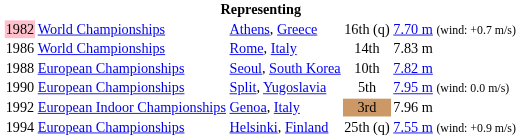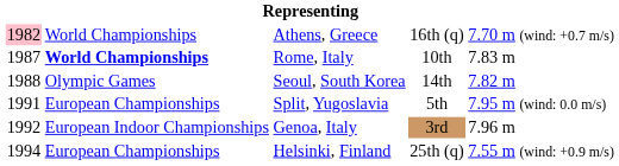 <table>
 <tr>
 <th colspan="6">Representing </th>
 </tr>
 <tr>
 <td style="background: pink;">1982</td>
 <td><a href='#'>World Championships</a></td>
 <td><a href='#'>Athens</a>, <a href='#'>Greece</a></td>
 <td>16th (q)</td>
 <td><a href='#'>7.70 m</a> <small>(wind: +0.7 m/s)</small></td>
 </tr>
 <tr>
-<td>1986</td>
-<td><a href='#'>World Championships</a></td>
+<td>1987</td>
+<td><strong><a href='#'>World Championships</a></strong></td>
 <td><a href='#'>Rome</a>, <a href='#'>Italy</a></td>
-<td align="center">14th</td>
+<td align="center">10th</td>
 <td>7.83 m</td>
 </tr>
 <tr>
 <td>1988</td>
-<td><a href='#'>European Championships</a></td>
+<td><a href='#'>Olympic Games</a></td>
 <td><a href='#'>Seoul</a>, <a href='#'>South Korea</a></td>
-<td align="center">10th</td>
+<td align="center">14th</td>
 <td><a href='#'>7.82 m</a></td>
 </tr>
 <tr>
-<td>1990</td>
+<td>1991</td>
 <td><a href='#'>European Championships</a></td>
 <td><a href='#'>Split</a>, <a href='#'>Yugoslavia</a></td>
 <td align="center">5th</td>
 <td><a href='#'>7.95 m</a> <small>(wind: 0.0 m/s)</small></td>
 </tr>
 <tr>
 <td>1992</td>
 <td><a href='#'>European Indoor Championships</a></td>
 <td><a href='#'>Genoa</a>, <a href='#'>Italy</a></td>
 <td bgcolor="cc9966" align="center">3rd</td>
 <td>7.96 m</td>
 </tr>
 <tr>
 <td>1994</td>
 <td><a href='#'>European Championships</a></td>
 <td><a href='#'>Helsinki</a>, <a href='#'>Finland</a></td>
 <td>25th (q)</td>
 <td><a href='#'>7.55 m</a> <small>(wind: +0.9 m/s)</small></td>
 </tr>
 </table>
